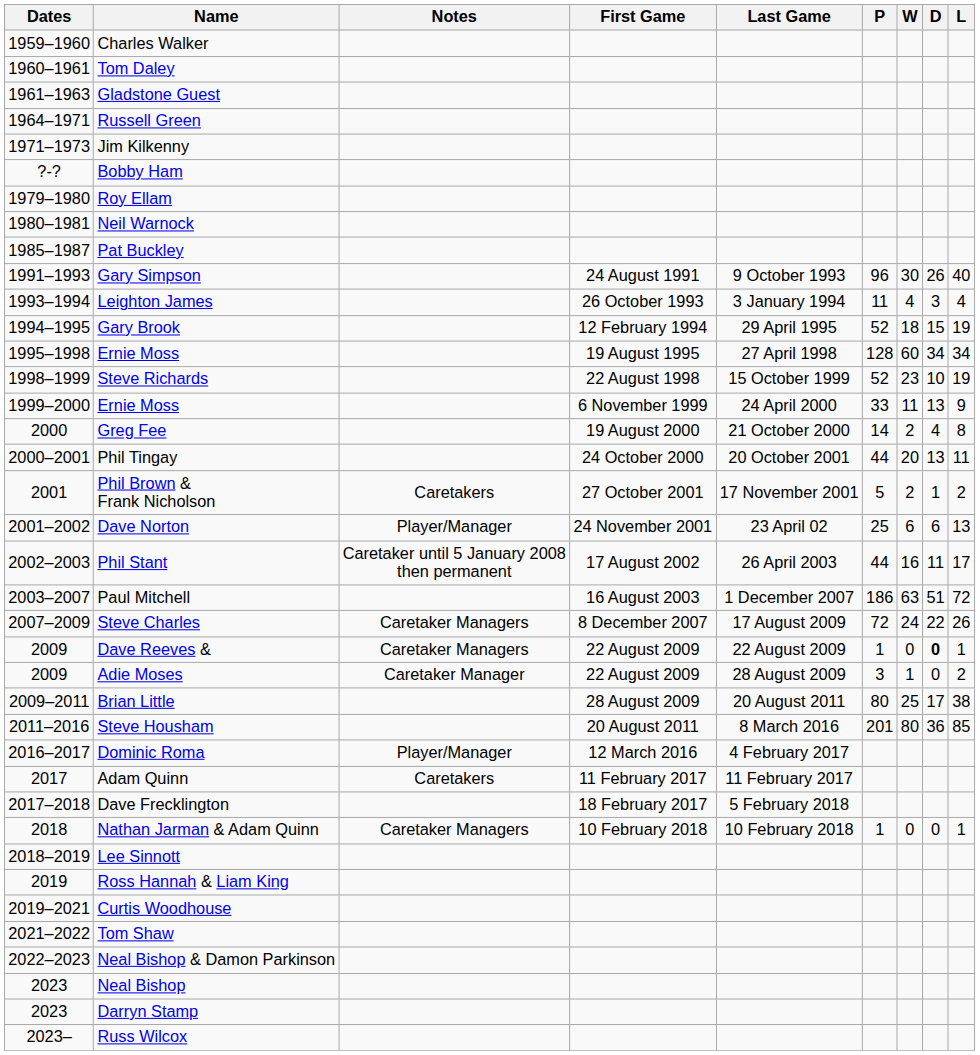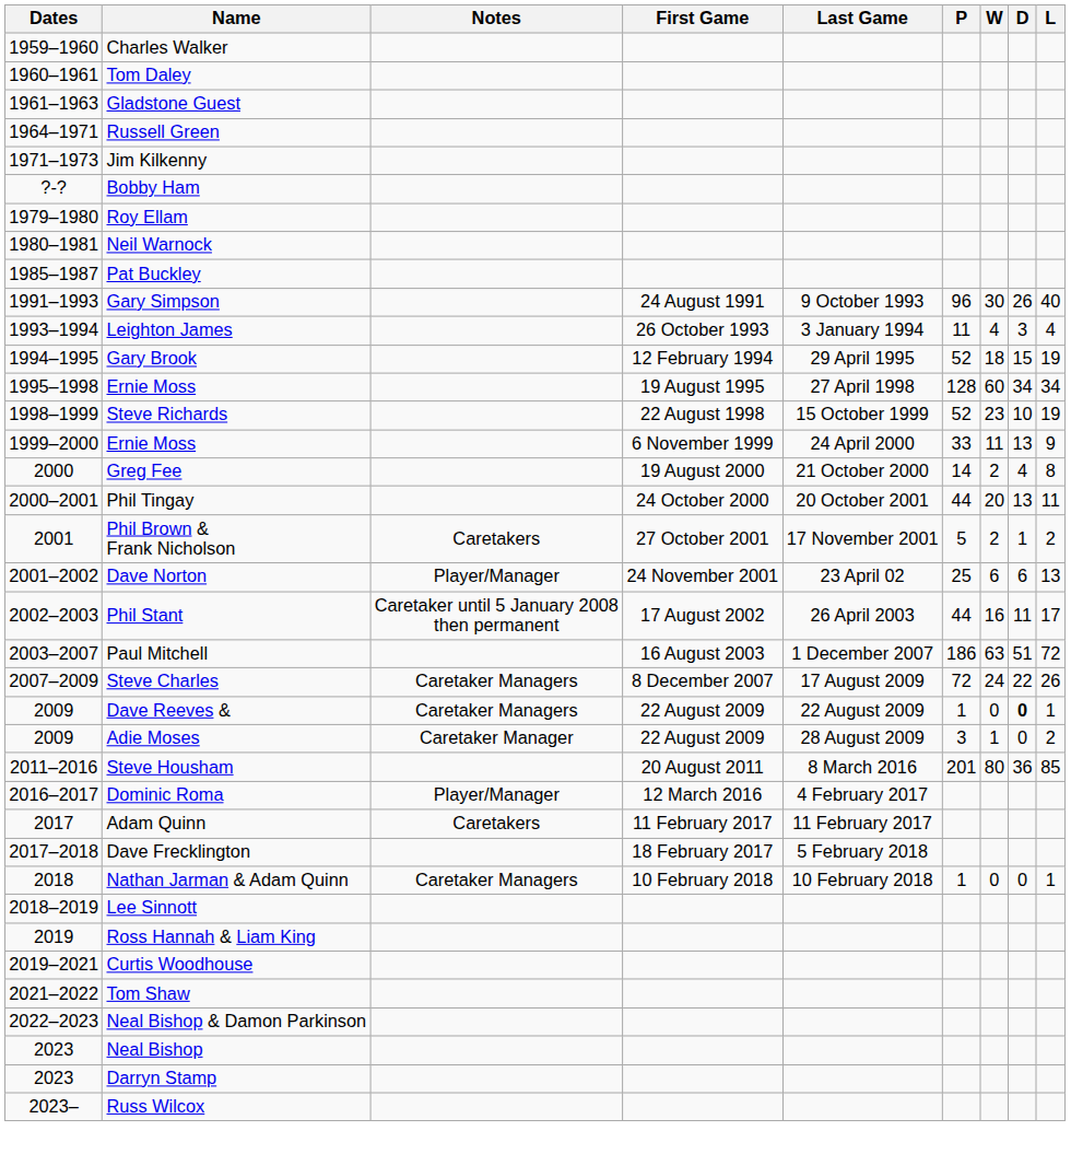 <table class=wikitable style=text-align:center>
 <tr>
 <th>Dates</th>
 <th>Name</th>
 <th>Notes</th>
 <th>First Game</th>
 <th>Last Game</th>
 <th>P</th>
 <th>W</th>
 <th>D</th>
 <th>L</th>
 </tr>
 <tr>
 <td>1959–1960</td>
 <td align=left> Charles Walker</td>
 <td></td>
 <td></td>
 <td></td>
 <td></td>
 <td></td>
 <td></td>
 <td></td>
 </tr>
 <tr>
 <td>1960–1961</td>
 <td align=left> <a href='#'>Tom Daley</a></td>
 <td></td>
 <td></td>
 <td></td>
 <td></td>
 <td></td>
 <td></td>
 <td></td>
 </tr>
 <tr>
 <td>1961–1963</td>
 <td align=left> <a href='#'>Gladstone Guest</a></td>
 <td></td>
 <td></td>
 <td></td>
 <td></td>
 <td></td>
 <td></td>
 <td></td>
 </tr>
 <tr>
 <td>1964–1971</td>
 <td align=left> <a href='#'>Russell Green</a></td>
 <td></td>
 <td></td>
 <td></td>
 <td></td>
 <td></td>
 <td></td>
 <td></td>
 </tr>
 <tr>
 <td>1971–1973</td>
 <td align=left> Jim Kilkenny</td>
 <td></td>
 <td></td>
 <td></td>
 <td></td>
 <td></td>
 <td></td>
 <td></td>
 </tr>
 <tr>
 <td>?-?</td>
 <td align=left> <a href='#'>Bobby Ham</a></td>
 <td></td>
 <td></td>
 <td></td>
 <td></td>
 <td></td>
 <td></td>
 <td></td>
 </tr>
 <tr>
 <td>1979–1980</td>
 <td align=left> <a href='#'>Roy Ellam</a></td>
 <td></td>
 <td></td>
 <td></td>
 <td></td>
 <td></td>
 <td></td>
 <td></td>
 </tr>
 <tr>
 <td>1980–1981</td>
 <td align=left> <a href='#'>Neil Warnock</a></td>
 <td></td>
 <td></td>
 <td></td>
 <td></td>
 <td></td>
 <td></td>
 <td></td>
 </tr>
 <tr>
 <td>1985–1987</td>
 <td align=left> <a href='#'>Pat Buckley</a></td>
 <td></td>
 <td></td>
 <td></td>
 <td></td>
 <td></td>
 <td></td>
 <td></td>
 </tr>
 <tr>
 <td>1991–1993</td>
 <td align=left> <a href='#'>Gary Simpson</a></td>
 <td></td>
 <td>24 August 1991</td>
 <td>9 October 1993</td>
 <td>96</td>
 <td>30</td>
 <td>26</td>
 <td>40</td>
 </tr>
 <tr>
 <td>1993–1994</td>
 <td align=left> <a href='#'>Leighton James</a></td>
 <td></td>
 <td>26 October 1993</td>
 <td>3 January 1994</td>
 <td>11</td>
 <td>4</td>
 <td>3</td>
 <td>4</td>
 </tr>
 <tr>
 <td>1994–1995</td>
 <td align=left> <a href='#'>Gary Brook</a></td>
 <td></td>
 <td>12 February 1994</td>
 <td>29 April 1995</td>
 <td>52</td>
 <td>18</td>
 <td>15</td>
 <td>19</td>
 </tr>
 <tr>
 <td>1995–1998</td>
 <td align=left> <a href='#'>Ernie Moss</a></td>
 <td></td>
 <td>19 August 1995</td>
 <td>27 April 1998</td>
 <td>128</td>
 <td>60</td>
 <td>34</td>
 <td>34</td>
 </tr>
 <tr>
 <td>1998–1999</td>
 <td align=left> <a href='#'>Steve Richards</a></td>
 <td></td>
 <td>22 August 1998</td>
 <td>15 October 1999</td>
 <td>52</td>
 <td>23</td>
 <td>10</td>
 <td>19</td>
 </tr>
 <tr>
 <td>1999–2000</td>
 <td align=left> <a href='#'>Ernie Moss</a></td>
 <td></td>
 <td>6 November 1999</td>
 <td>24 April 2000</td>
 <td>33</td>
 <td>11</td>
 <td>13</td>
 <td>9</td>
 </tr>
 <tr>
 <td>2000</td>
 <td align=left> <a href='#'>Greg Fee</a></td>
 <td></td>
 <td>19 August 2000</td>
 <td>21 October 2000</td>
 <td>14</td>
 <td>2</td>
 <td>4</td>
 <td>8</td>
 </tr>
 <tr>
 <td>2000–2001</td>
 <td align=left> Phil Tingay</td>
 <td></td>
 <td>24 October 2000</td>
 <td>20 October 2001</td>
 <td>44</td>
 <td>20</td>
 <td>13</td>
 <td>11</td>
 </tr>
 <tr>
 <td>2001</td>
 <td align=left> <a href='#'>Phil Brown</a> &<br> Frank Nicholson</td>
 <td>Caretakers</td>
 <td>27 October 2001</td>
 <td>17 November 2001</td>
 <td>5</td>
 <td>2</td>
 <td>1</td>
 <td>2</td>
 </tr>
 <tr>
 <td>2001–2002</td>
 <td align=left> <a href='#'>Dave Norton</a></td>
 <td>Player/Manager</td>
 <td>24 November 2001</td>
 <td>23 April 02</td>
 <td>25</td>
 <td>6</td>
 <td>6</td>
 <td>13</td>
 </tr>
 <tr>
 <td>2002–2003</td>
 <td align=left> <a href='#'>Phil Stant</a></td>
 <td>Caretaker until 5 January 2008<br>then permanent</td>
 <td>17 August 2002</td>
 <td>26 April 2003</td>
 <td>44</td>
 <td>16</td>
 <td>11</td>
 <td>17</td>
 </tr>
 <tr>
 <td>2003–2007</td>
 <td align=left> Paul Mitchell</td>
 <td></td>
 <td>16 August 2003</td>
 <td>1 December 2007</td>
 <td>186</td>
 <td>63</td>
 <td>51</td>
 <td>72</td>
 </tr>
 <tr>
 <td>2007–2009</td>
 <td align=left> <a href='#'>Steve Charles</a></td>
 <td>Caretaker Managers</td>
 <td>8 December 2007</td>
 <td>17 August 2009</td>
 <td>72</td>
 <td>24</td>
 <td>22</td>
 <td>26</td>
 </tr>
 <tr>
 <td>2009</td>
 <td align=left> <a href='#'>Dave Reeves</a> &<br></td>
 <td>Caretaker Managers</td>
 <td>22 August 2009</td>
 <td>22 August 2009</td>
 <td>1</td>
 <td>0</td>
 <td><strong>0</strong></td>
 <td>1</td>
 </tr>
 <tr>
 <td>2009</td>
 <td align=left> <a href='#'>Adie Moses</a></td>
 <td>Caretaker Manager</td>
 <td>22 August 2009</td>
 <td>28 August 2009</td>
 <td>3</td>
 <td>1</td>
 <td>0</td>
 <td>2</td>
 </tr>
 <tr>
-<td>2009–2011</td>
-<td align=left> <a href='#'>Brian Little</a></td>
-<td></td>
-<td>28 August 2009</td>
-<td>20 August 2011</td>
-<td>80</td>
-<td>25</td>
-<td>17</td>
-<td>38</td>
-</tr>
-<tr>
 <td>2011–2016</td>
 <td align=left> <a href='#'>Steve Housham</a></td>
 <td></td>
 <td>20 August 2011</td>
 <td>8 March 2016</td>
 <td>201</td>
 <td>80</td>
 <td>36</td>
 <td>85</td>
 </tr>
 <tr>
 <td>2016–2017</td>
 <td align=left> <a href='#'>Dominic Roma</a></td>
 <td>Player/Manager</td>
 <td>12 March 2016</td>
 <td>4 February 2017</td>
 <td></td>
 <td></td>
 <td></td>
 <td></td>
 </tr>
 <tr>
 <td>2017</td>
 <td align=left> Adam Quinn</td>
 <td>Caretakers</td>
 <td>11 February 2017</td>
 <td>11 February 2017</td>
 <td></td>
 <td></td>
 <td></td>
 <td></td>
 </tr>
 <tr>
 <td>2017–2018</td>
 <td align=left> Dave Frecklington</td>
 <td></td>
 <td>18 February 2017</td>
 <td>5 February 2018</td>
 <td></td>
 <td></td>
 <td></td>
 <td></td>
 </tr>
 <tr>
 <td>2018</td>
 <td align=left> <a href='#'>Nathan Jarman</a> & Adam Quinn</td>
 <td>Caretaker Managers</td>
 <td>10 February 2018</td>
 <td>10 February 2018</td>
 <td>1</td>
 <td>0</td>
 <td>0</td>
 <td>1</td>
 </tr>
 <tr>
 <td>2018–2019</td>
 <td align=left> <a href='#'>Lee Sinnott</a></td>
 <td></td>
 <td></td>
 <td></td>
 <td></td>
 <td></td>
 <td></td>
 <td></td>
 </tr>
 <tr>
 <td>2019</td>
 <td align=left> <a href='#'>Ross Hannah</a> & <a href='#'>Liam King</a></td>
 <td></td>
 <td></td>
 <td></td>
 <td></td>
 <td></td>
 <td></td>
 <td></td>
 </tr>
 <tr>
 <td>2019–2021</td>
 <td align=left> <a href='#'>Curtis Woodhouse</a></td>
 <td></td>
 <td></td>
 <td></td>
 <td></td>
 <td></td>
 <td></td>
 <td></td>
 </tr>
 <tr>
 <td>2021–2022</td>
 <td align=left> <a href='#'>Tom Shaw</a></td>
 <td></td>
 <td></td>
 <td></td>
 <td></td>
 <td></td>
 <td></td>
 <td></td>
 </tr>
 <tr>
 <td>2022–2023</td>
 <td align=left> <a href='#'>Neal Bishop</a> & Damon Parkinson</td>
 <td></td>
 <td></td>
 <td></td>
 <td></td>
 <td></td>
 <td></td>
 <td></td>
 </tr>
 <tr>
 <td>2023</td>
 <td align=left> <a href='#'>Neal Bishop</a></td>
 <td></td>
 <td></td>
 <td></td>
 <td></td>
 <td></td>
 <td></td>
 <td></td>
 </tr>
 <tr>
 <td>2023</td>
 <td align=left> <a href='#'>Darryn Stamp</a></td>
 <td></td>
 <td></td>
 <td></td>
 <td></td>
 <td></td>
 <td></td>
 <td></td>
 </tr>
 <tr>
 <td>2023–</td>
 <td align=left> <a href='#'>Russ Wilcox</a></td>
 <td></td>
 <td></td>
 <td></td>
 <td></td>
 <td></td>
 <td></td>
 <td></td>
 </tr>
 <tr>
 </tr>
 </table>
